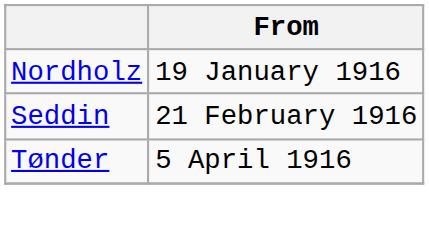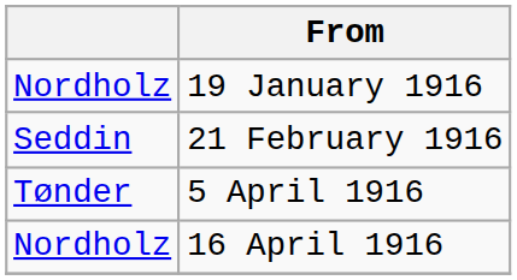 <table class="wikitable" style="margin: 1em auto 1em auto;">
 <tr>
 <th></th>
 <th>From</th>
 </tr>
 <tr>
 <td><a href='#'>Nordholz</a></td>
 <td>19 January 1916</td>
 </tr>
 <tr>
 <td><a href='#'>Seddin</a></td>
 <td>21 February 1916</td>
 </tr>
 <tr>
 <td><a href='#'>Tønder</a></td>
 <td>5 April 1916</td>
 </tr>
 <tr>
+<td><a href='#'>Nordholz</a></td>
+<td>16 April 1916</td>
+</tr>
+<tr>
 </tr>
 </table>
